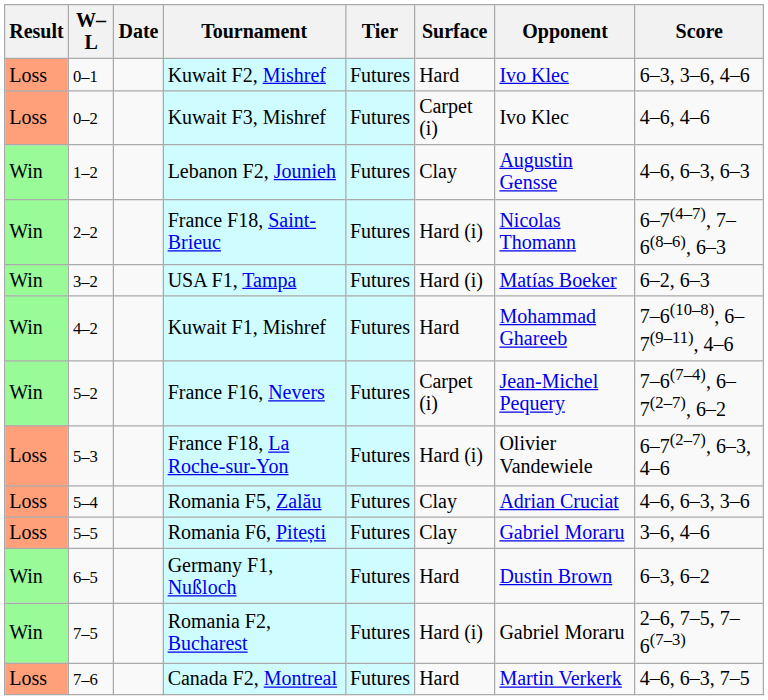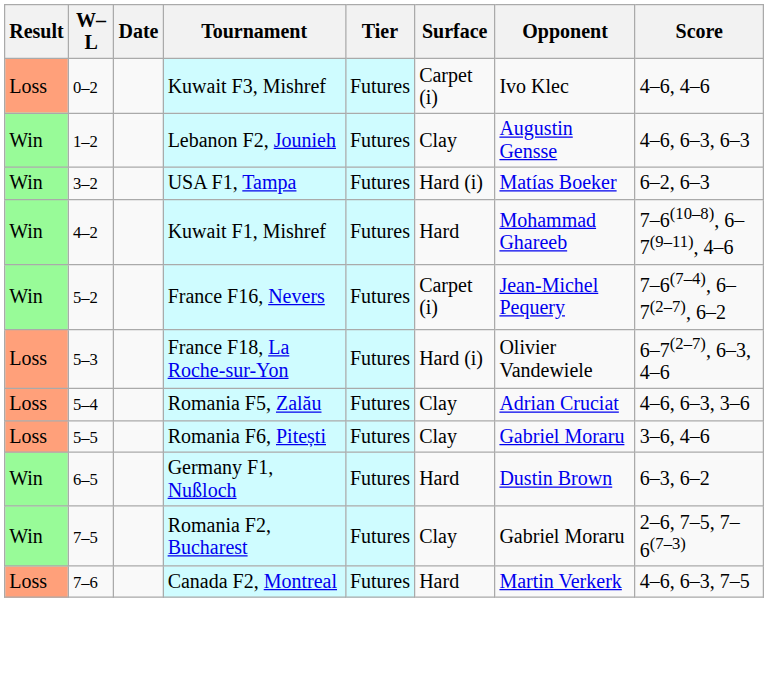 <table class="sortable wikitable">
 <tr>
 <th>Result</th>
 <th class="unsortable">W–L</th>
 <th>Date</th>
 <th>Tournament</th>
 <th>Tier</th>
 <th>Surface</th>
 <th>Opponent</th>
 <th class="unsortable">Score</th>
-</tr>
-<tr>
-<td bgcolor=FFA07A>Loss</td>
-<td><small>0–1</small></td>
-<td></td>
-<td style="background:#cffcff;">Kuwait F2, <a href='#'>Mishref</a></td>
-<td style="background:#cffcff;">Futures</td>
-<td>Hard</td>
-<td> <a href='#'>Ivo Klec</a></td>
-<td>6–3, 3–6, 4–6</td>
 </tr>
 <tr>
 <td bgcolor=FFA07A>Loss</td>
 <td><small>0–2</small></td>
 <td></td>
 <td style="background:#cffcff;">Kuwait F3, Mishref</td>
 <td style="background:#cffcff;">Futures</td>
 <td>Carpet (i)</td>
 <td> Ivo Klec</td>
 <td>4–6, 4–6</td>
 </tr>
 <tr>
 <td bgcolor=98FB98>Win</td>
 <td><small>1–2</small></td>
 <td></td>
 <td style="background:#cffcff;">Lebanon F2, <a href='#'>Jounieh</a></td>
 <td style="background:#cffcff;">Futures</td>
 <td>Clay</td>
 <td> <a href='#'>Augustin Gensse</a></td>
 <td>4–6, 6–3, 6–3</td>
-</tr>
-<tr>
-<td bgcolor=98FB98>Win</td>
-<td><small>2–2</small></td>
-<td></td>
-<td style="background:#cffcff;">France F18, <a href='#'>Saint-Brieuc</a></td>
-<td style="background:#cffcff;">Futures</td>
-<td>Hard (i)</td>
-<td> <a href='#'>Nicolas Thomann</a></td>
-<td>6–7<sup>(4–7)</sup>, 7–6<sup>(8–6)</sup>, 6–3</td>
 </tr>
 <tr>
 <td bgcolor=98FB98>Win</td>
 <td><small>3–2</small></td>
 <td></td>
 <td style="background:#cffcff;">USA F1, <a href='#'>Tampa</a></td>
 <td style="background:#cffcff;">Futures</td>
 <td>Hard (i)</td>
 <td> <a href='#'>Matías Boeker</a></td>
 <td>6–2, 6–3</td>
 </tr>
 <tr>
 <td bgcolor=98FB98>Win</td>
 <td><small>4–2</small></td>
 <td></td>
 <td style="background:#cffcff;">Kuwait F1, Mishref</td>
 <td style="background:#cffcff;">Futures</td>
 <td>Hard</td>
 <td> <a href='#'>Mohammad Ghareeb</a></td>
 <td>7–6<sup>(10–8)</sup>, 6–7<sup>(9–11)</sup>, 4–6</td>
 </tr>
 <tr>
 <td bgcolor=98FB98>Win</td>
 <td><small>5–2</small></td>
 <td></td>
 <td style="background:#cffcff;">France F16, <a href='#'>Nevers</a></td>
 <td style="background:#cffcff;">Futures</td>
 <td>Carpet (i)</td>
 <td> <a href='#'>Jean-Michel Pequery</a></td>
 <td>7–6<sup>(7–4)</sup>, 6–7<sup>(2–7)</sup>, 6–2</td>
 </tr>
 <tr>
 <td bgcolor=FFA07A>Loss</td>
 <td><small>5–3</small></td>
 <td></td>
 <td style="background:#cffcff;">France F18, <a href='#'>La Roche-sur-Yon</a></td>
 <td style="background:#cffcff;">Futures</td>
 <td>Hard (i)</td>
 <td> Olivier Vandewiele</td>
 <td>6–7<sup>(2–7)</sup>, 6–3, 4–6</td>
 </tr>
 <tr>
 <td bgcolor=FFA07A>Loss</td>
 <td><small>5–4</small></td>
 <td></td>
 <td style="background:#cffcff;">Romania F5, <a href='#'>Zalău</a></td>
 <td style="background:#cffcff;">Futures</td>
 <td>Clay</td>
 <td> <a href='#'>Adrian Cruciat</a></td>
 <td>4–6, 6–3, 3–6</td>
 </tr>
 <tr>
 <td bgcolor=FFA07A>Loss</td>
 <td><small>5–5</small></td>
 <td></td>
 <td style="background:#cffcff;">Romania F6, <a href='#'>Pitești</a></td>
 <td style="background:#cffcff;">Futures</td>
 <td>Clay</td>
 <td> <a href='#'>Gabriel Moraru</a></td>
 <td>3–6, 4–6</td>
 </tr>
 <tr>
 <td bgcolor=98FB98>Win</td>
 <td><small>6–5</small></td>
 <td></td>
 <td style="background:#cffcff;">Germany F1, <a href='#'>Nußloch</a></td>
 <td style="background:#cffcff;">Futures</td>
 <td>Hard</td>
 <td> <a href='#'>Dustin Brown</a></td>
 <td>6–3, 6–2</td>
 </tr>
 <tr>
 <td bgcolor=98FB98>Win</td>
 <td><small>7–5</small></td>
 <td></td>
 <td style="background:#cffcff;">Romania F2, <a href='#'>Bucharest</a></td>
 <td style="background:#cffcff;">Futures</td>
-<td>Hard (i)</td>
+<td>Clay</td>
 <td> Gabriel Moraru</td>
 <td>2–6, 7–5, 7–6<sup>(7–3)</sup></td>
 </tr>
 <tr>
 <td bgcolor=FFA07A>Loss</td>
 <td><small>7–6</small></td>
 <td></td>
 <td style="background:#cffcff;">Canada F2, <a href='#'>Montreal</a></td>
 <td style="background:#cffcff;">Futures</td>
 <td>Hard</td>
 <td> <a href='#'>Martin Verkerk</a></td>
 <td>4–6, 6–3, 7–5</td>
 </tr>
 </table>
